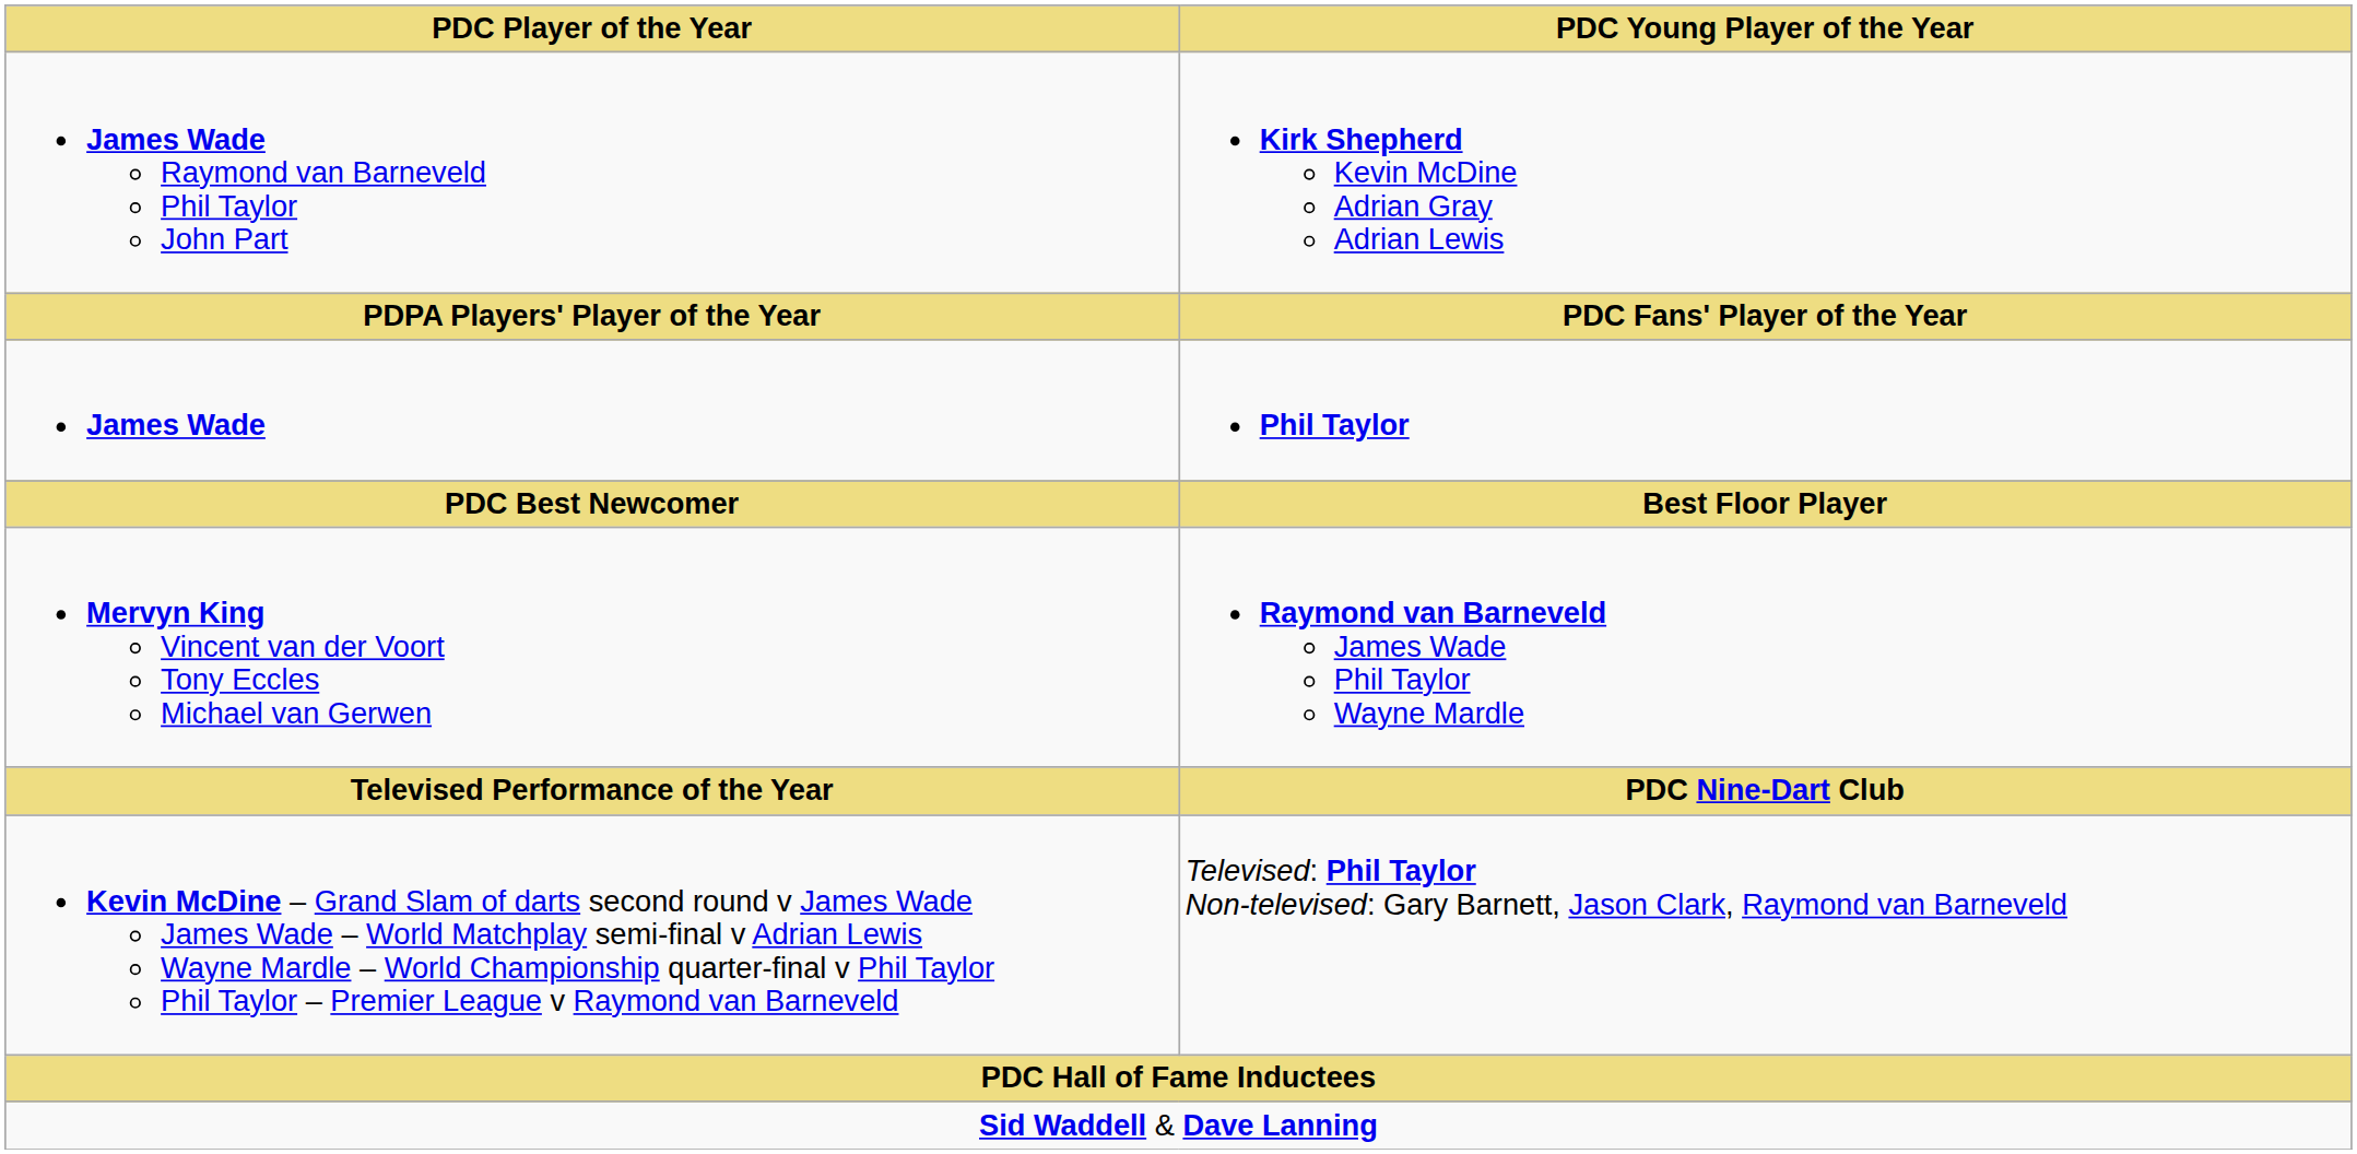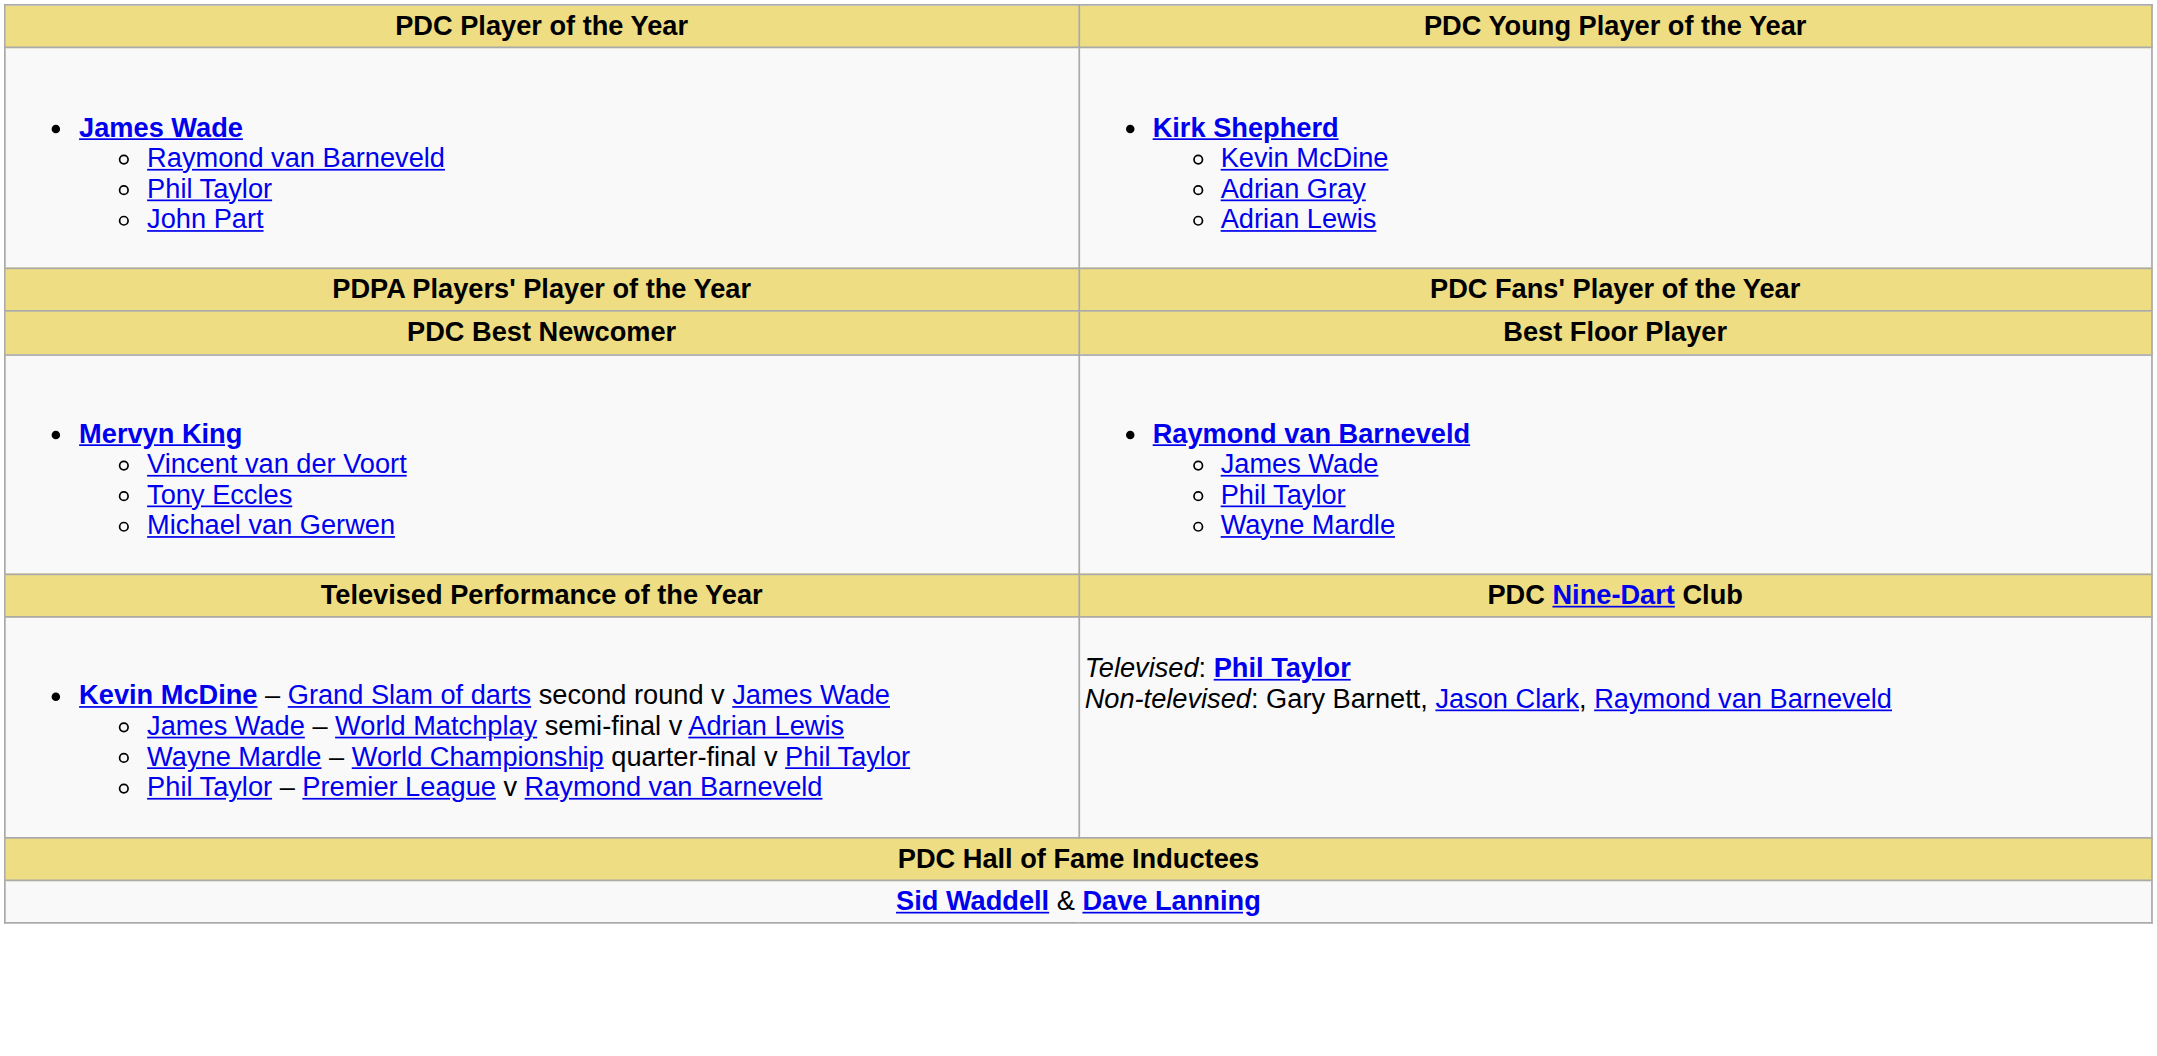 <table class="wikitable" style="width:100%">
 <tr>
 <th style="background:#EEDD82; width:50%">PDC Player of the Year</th>
 <th style="background:#EEDD82; width:50%">PDC Young Player of the Year</th>
 </tr>
 <tr>
 <td valign="top"><br><ul><li><strong><a href='#'>James Wade</a></strong><ul><li><a href='#'>Raymond van Barneveld</a></li><li><a href='#'>Phil Taylor</a></li><li><a href='#'>John Part</a></li></ul></li></ul></td>
 <td valign="top"><br><ul><li><strong><a href='#'>Kirk Shepherd</a></strong><ul><li><a href='#'>Kevin McDine</a></li><li><a href='#'>Adrian Gray</a></li><li><a href='#'>Adrian Lewis</a></li></ul></li></ul></td>
 </tr>
 <tr>
 <th style="background:#EEDD82; width:50%">PDPA Players' Player of the Year</th>
 <th style="background:#EEDD82; width:50%">PDC Fans' Player of the Year</th>
-</tr>
-<tr>
-<td valign="top"><br><ul><li><strong><a href='#'>James Wade</a></strong></li></ul></td>
-<td valign="top"><br><ul><li><strong><a href='#'>Phil Taylor</a></strong></li></ul></td>
 </tr>
 <tr>
 <th style="background:#EEDD82; width:50%">PDC Best Newcomer</th>
 <th style="background:#EEDD82; width:50%">Best Floor  Player</th>
 </tr>
 <tr>
 <td valign="top"><br><ul><li><strong><a href='#'>Mervyn King</a></strong><ul><li><a href='#'>Vincent van der Voort</a></li><li><a href='#'>Tony Eccles</a></li><li><a href='#'>Michael van Gerwen</a></li></ul></li></ul></td>
 <td valign="top"><br><ul><li><strong><a href='#'>Raymond van Barneveld</a></strong><ul><li><a href='#'>James Wade</a></li><li><a href='#'>Phil Taylor</a></li><li><a href='#'>Wayne Mardle</a></li></ul></li></ul></td>
 </tr>
 <tr>
 <th style="background:#EEDD82; width:50%">Televised Performance of the Year</th>
 <th style="background:#EEDD82; width:50%">PDC <a href='#'>Nine-Dart</a> Club</th>
 </tr>
 <tr>
 <td valign="top"><br><ul><li><strong><a href='#'>Kevin McDine</a></strong> – <a href='#'>Grand Slam of darts</a> second round v <a href='#'>James Wade</a><ul><li><a href='#'>James Wade</a> – <a href='#'>World Matchplay</a> semi-final v <a href='#'>Adrian Lewis</a></li><li><a href='#'>Wayne Mardle</a> – <a href='#'>World Championship</a> quarter-final v <a href='#'>Phil Taylor</a></li><li><a href='#'>Phil Taylor</a> – <a href='#'>Premier League</a> v <a href='#'>Raymond van Barneveld</a></li></ul></li></ul></td>
 <td valign="top"><br><em>Televised</em>: <strong><a href='#'>Phil Taylor</a></strong><br><em>Non-televised</em>: Gary Barnett, <a href='#'>Jason Clark</a>, <a href='#'>Raymond van Barneveld</a></td>
 </tr>
 <tr>
 <th colspan=2 style="background:#EEDD82;">PDC Hall of Fame Inductees</th>
 </tr>
 <tr>
 <td colspan="2" style="text-align:center;"><strong><a href='#'>Sid Waddell</a></strong> & <strong><a href='#'>Dave Lanning</a></strong></td>
 </tr>
 </table>
